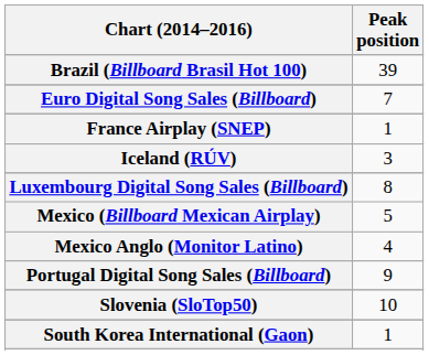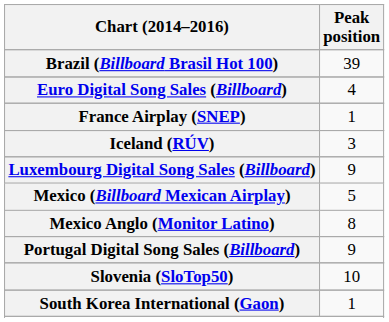 <table class="wikitable sortable plainrowheaders" style="text-align:center">
 <tr>
 <th scope="col">Chart (2014–2016)</th>
 <th scope="col">Peak<br>position</th>
 </tr>
 <tr>
 </tr>
 <tr>
 </tr>
 <tr>
 </tr>
 <tr>
 </tr>
 <tr>
 </tr>
 <tr>
 <th scope="row">Brazil (<a href='#'><em>Billboard</em> Brasil Hot 100</a>)</th>
 <td>39</td>
 </tr>
 <tr>
 </tr>
 <tr>
 </tr>
 <tr>
 </tr>
 <tr>
 </tr>
 <tr>
 </tr>
 <tr>
 </tr>
 <tr>
 </tr>
 <tr>
 <th scope="row"><a href='#'>Euro Digital Song Sales</a> (<em><a href='#'>Billboard</a></em>)</th>
-<td>7</td>
+<td>4</td>
 </tr>
 <tr>
 </tr>
 <tr>
 </tr>
 <tr>
 <th scope="row">France Airplay (<a href='#'>SNEP</a>)</th>
 <td style="text-align:center;">1</td>
 </tr>
 <tr>
 </tr>
 <tr>
 </tr>
 <tr>
 </tr>
 <tr>
 <th scope="row">Iceland (<a href='#'>RÚV</a>)</th>
 <td>3</td>
 </tr>
 <tr>
 </tr>
 <tr>
 </tr>
 <tr>
 </tr>
 <tr>
 <th scope="row"><a href='#'>Luxembourg Digital Song Sales</a> (<em><a href='#'>Billboard</a></em>)</th>
-<td>8</td>
+<td>9</td>
 </tr>
 <tr>
 <th scope="row">Mexico (<a href='#'><em>Billboard</em> Mexican Airplay</a>)</th>
 <td>5</td>
 </tr>
 <tr>
 <th scope="row">Mexico Anglo (<a href='#'>Monitor Latino</a>)</th>
-<td>4</td>
+<td>8</td>
 </tr>
 <tr>
 </tr>
 <tr>
 </tr>
 <tr>
 </tr>
 <tr>
 </tr>
 <tr>
 </tr>
 <tr>
 <th scope="row">Portugal Digital Song Sales (<em><a href='#'>Billboard</a></em>)</th>
 <td>9</td>
 </tr>
 <tr>
 </tr>
 <tr>
 </tr>
 <tr>
 </tr>
 <tr>
 </tr>
 <tr>
 </tr>
 <tr>
 </tr>
 <tr>
 <th scope="row">Slovenia (<a href='#'>SloTop50</a>)</th>
 <td align=center>10</td>
 </tr>
 <tr>
 </tr>
 <tr>
 <th scope="row">South Korea International (<a href='#'>Gaon</a>)</th>
 <td>1</td>
 </tr>
 <tr>
 </tr>
 <tr>
 </tr>
 <tr>
 </tr>
 <tr>
 </tr>
 <tr>
 </tr>
 <tr>
 </tr>
 <tr>
 </tr>
 <tr>
 </tr>
 <tr>
 </tr>
 <tr>
 </tr>
 <tr>
 </tr>
 <tr>
 </tr>
 </table>
